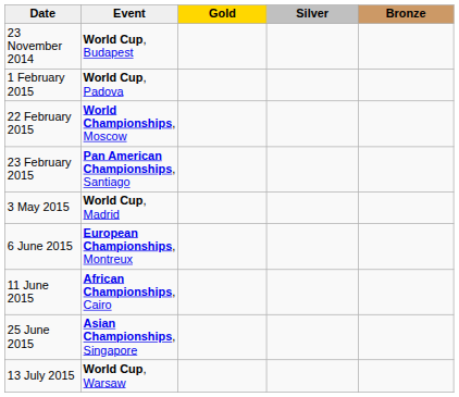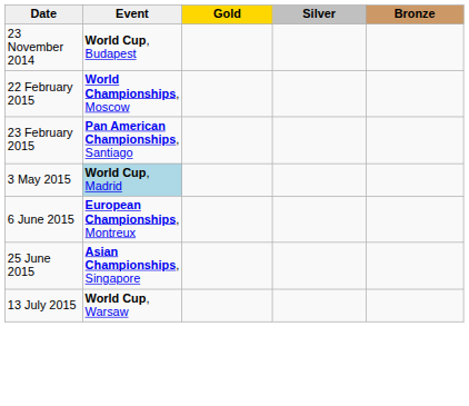 <table class="wikitable plainrowheaders" border="1" style="font-size:100%">
 <tr align=center>
 <th scope=col style="width:120px; background: #efefef;">Date</th>
 <th scope=col style="background: #efefef;">Event</th>
 <th scope=col colspan=1 style="width:200px; background: gold;">Gold</th>
 <th scope=col colspan=1 style="width:200px; background: silver;">Silver</th>
 <th scope=col colspan=1 style="width:200px; background: #cc9966;">Bronze</th>
 </tr>
 <tr>
 <td>23 November 2014</td>
 <td><strong>World Cup</strong>, <a href='#'>Budapest</a></td>
-<td></td>
-<td></td>
-<td></td>
-</tr>
-<tr>
-<td>1 February 2015</td>
-<td><strong>World Cup</strong>, <a href='#'>Padova</a></td>
 <td></td>
 <td></td>
 <td></td>
 </tr>
 <tr>
 <td>22 February 2015</td>
 <td><strong><a href='#'>World Championships</a></strong>, <a href='#'>Moscow</a></td>
 <td></td>
 <td></td>
 <td></td>
 </tr>
 <tr>
 <td>23 February 2015</td>
 <td><strong><a href='#'>Pan American Championships</a></strong>, <a href='#'>Santiago</a></td>
 <td></td>
 <td></td>
 <td></td>
 </tr>
 <tr>
 <td>3 May 2015</td>
-<td><strong>World Cup</strong>, <a href='#'>Madrid</a></td>
+<td style="background: lightblue;"><strong>World Cup</strong>, <a href='#'>Madrid</a></td>
 <td></td>
 <td></td>
 <td></td>
 </tr>
 <tr>
 <td>6 June 2015</td>
 <td><strong><a href='#'>European Championships</a></strong>, <a href='#'>Montreux</a></td>
-<td></td>
-<td></td>
-<td></td>
-</tr>
-<tr>
-<td>11 June 2015</td>
-<td><strong><a href='#'>African Championships</a></strong>, <a href='#'>Cairo</a></td>
 <td></td>
 <td></td>
 <td></td>
 </tr>
 <tr>
 <td>25 June 2015</td>
 <td><strong><a href='#'>Asian Championships</a></strong>, <a href='#'>Singapore</a></td>
 <td></td>
 <td></td>
 <td></td>
 </tr>
 <tr>
 <td>13 July 2015</td>
 <td><strong>World Cup</strong>, <a href='#'>Warsaw</a></td>
 <td></td>
 <td></td>
 <td></td>
 </tr>
 </table>
